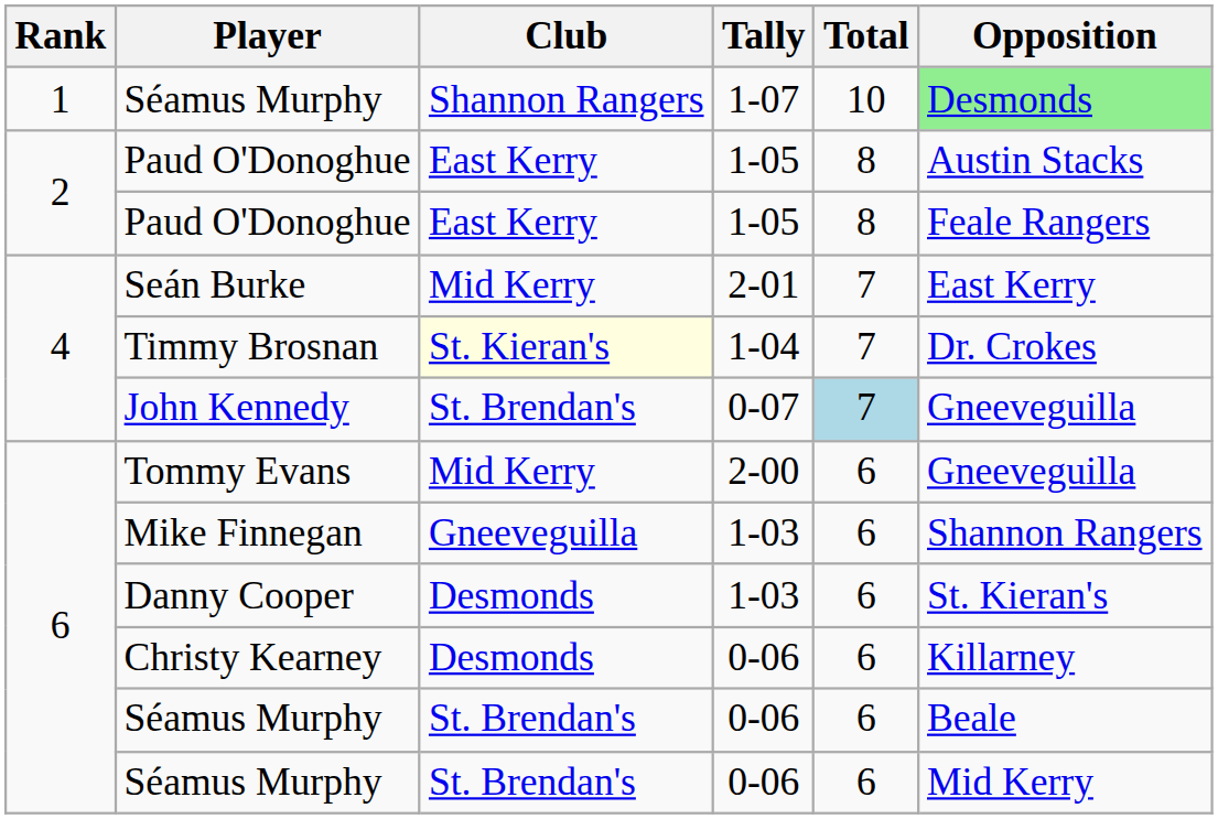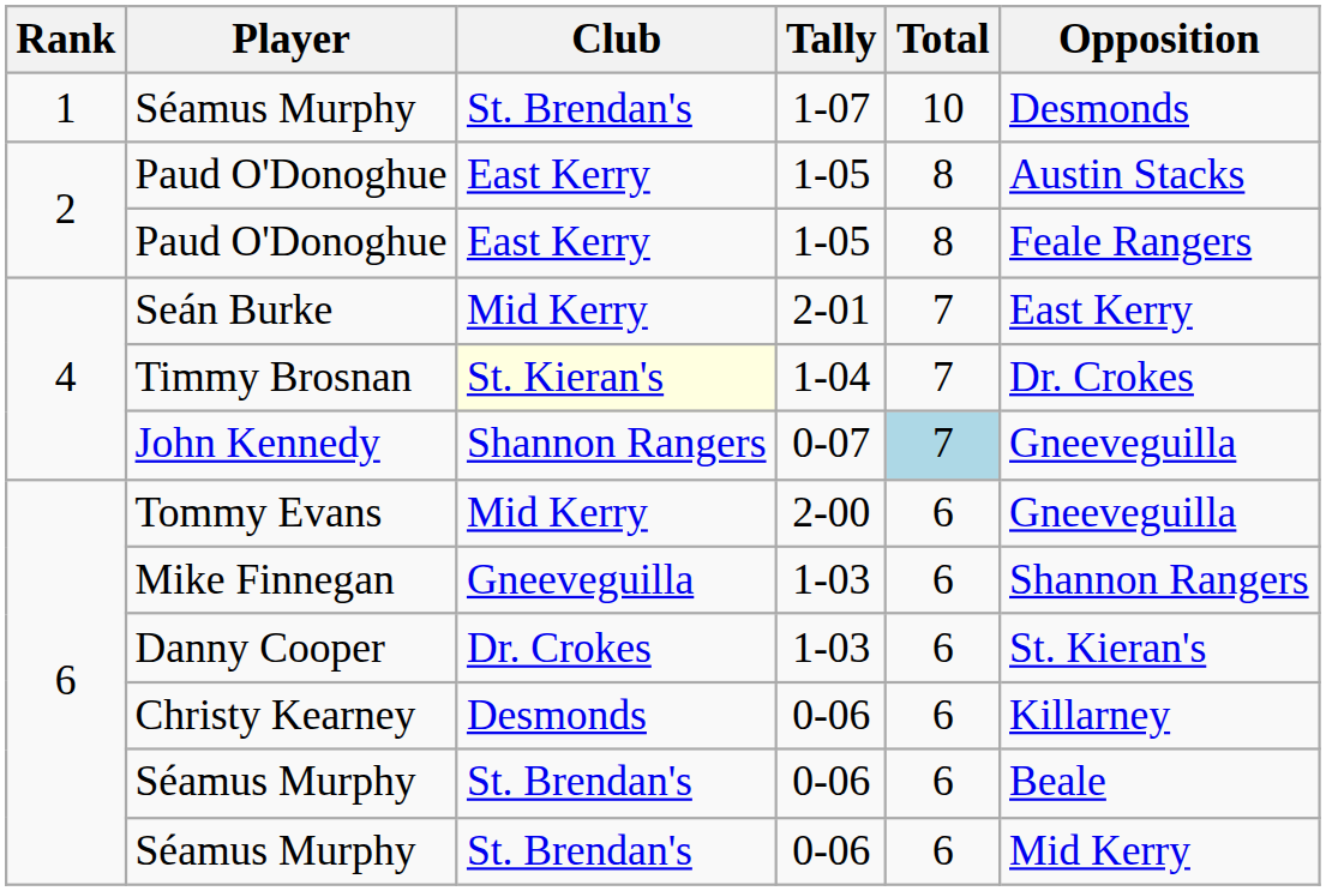 <table class="wikitable">
 <tr>
 <th>Rank</th>
 <th>Player</th>
 <th>Club</th>
 <th>Tally</th>
 <th>Total</th>
 <th>Opposition</th>
 </tr>
 <tr>
 <td rowspan="1" style="text-align:center;">1</td>
 <td>Séamus Murphy</td>
-<td><a href='#'>Shannon Rangers</a></td>
+<td><a href='#'>St. Brendan's</a></td>
 <td align=center>1-07</td>
 <td align=center>10</td>
-<td style="background: lightgreen;"><a href='#'>Desmonds</a></td>
+<td><a href='#'>Desmonds</a></td>
 </tr>
 <tr>
 <td rowspan="2" style="text-align:center;">2</td>
 <td>Paud O'Donoghue</td>
 <td><a href='#'>East Kerry</a></td>
 <td align=center>1-05</td>
 <td align=center>8</td>
 <td><a href='#'>Austin Stacks</a></td>
 </tr>
 <tr>
 <td>Paud O'Donoghue</td>
 <td><a href='#'>East Kerry</a></td>
 <td align=center>1-05</td>
 <td align=center>8</td>
 <td><a href='#'>Feale Rangers</a></td>
 </tr>
 <tr>
 <td rowspan="3" style="text-align:center;">4</td>
 <td>Seán Burke</td>
 <td><a href='#'>Mid Kerry</a></td>
 <td align=center>2-01</td>
 <td align=center>7</td>
 <td><a href='#'>East Kerry</a></td>
 </tr>
 <tr>
 <td>Timmy Brosnan</td>
 <td style="background: lightyellow;"><a href='#'>St. Kieran's</a></td>
 <td align=center>1-04</td>
 <td align=center>7</td>
 <td><a href='#'>Dr. Crokes</a></td>
 </tr>
 <tr>
 <td><a href='#'>John Kennedy</a></td>
-<td><a href='#'>St. Brendan's</a></td>
+<td><a href='#'>Shannon Rangers</a></td>
 <td align=center>0-07</td>
 <td align=center style="background: lightblue;">7</td>
 <td><a href='#'>Gneeveguilla</a></td>
 </tr>
 <tr>
 <td rowspan="6" style="text-align:center;">6</td>
 <td>Tommy Evans</td>
 <td><a href='#'>Mid Kerry</a></td>
 <td align=center>2-00</td>
 <td align=center>6</td>
 <td><a href='#'>Gneeveguilla</a></td>
 </tr>
 <tr>
 <td>Mike Finnegan</td>
 <td><a href='#'>Gneeveguilla</a></td>
 <td align=center>1-03</td>
 <td align=center>6</td>
 <td><a href='#'>Shannon Rangers</a></td>
 </tr>
 <tr>
 <td>Danny Cooper</td>
-<td><a href='#'>Desmonds</a></td>
+<td><a href='#'>Dr. Crokes</a></td>
 <td align=center>1-03</td>
 <td align=center>6</td>
 <td><a href='#'>St. Kieran's</a></td>
 </tr>
 <tr>
 <td>Christy Kearney</td>
 <td><a href='#'>Desmonds</a></td>
 <td align=center>0-06</td>
 <td align=center>6</td>
 <td><a href='#'>Killarney</a></td>
 </tr>
 <tr>
 <td>Séamus Murphy</td>
 <td><a href='#'>St. Brendan's</a></td>
 <td align=center>0-06</td>
 <td align=center>6</td>
 <td><a href='#'>Beale</a></td>
 </tr>
 <tr>
 <td>Séamus Murphy</td>
 <td><a href='#'>St. Brendan's</a></td>
 <td align=center>0-06</td>
 <td align=center>6</td>
 <td><a href='#'>Mid Kerry</a></td>
 </tr>
 </table>
